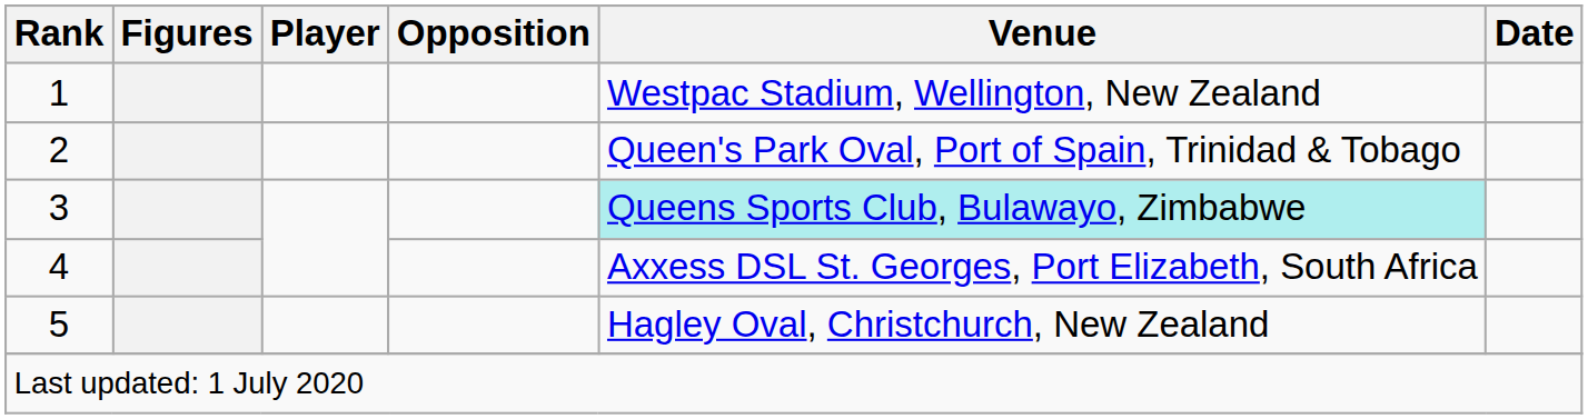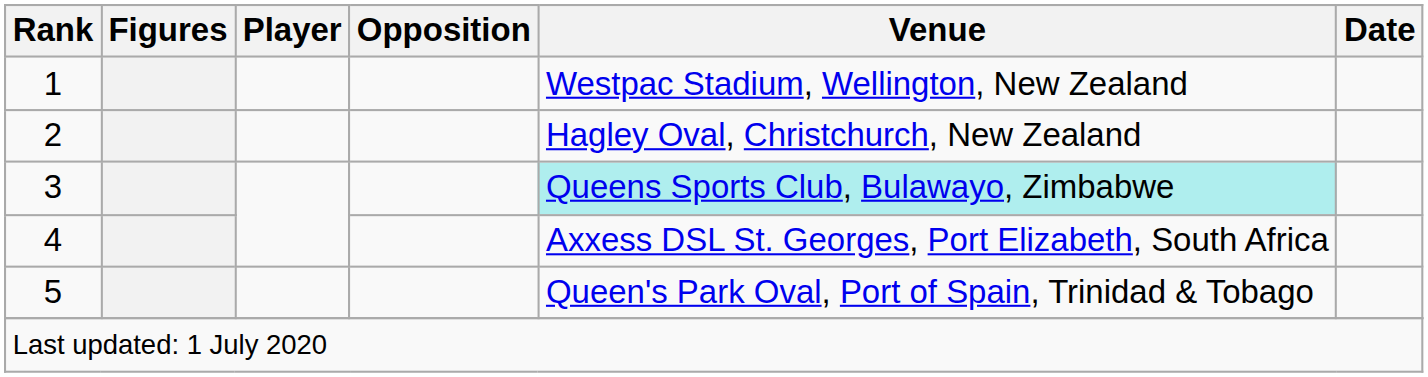 <table class="wikitable plainrowheaders sortable">
 <tr>
 <th scope=col>Rank</th>
 <th scope=col>Figures</th>
 <th scope=col>Player</th>
 <th scope=col>Opposition</th>
 <th scope=col>Venue</th>
 <th scope=col>Date</th>
 </tr>
 <tr>
 <td align=center>1</td>
 <th scope=row style=text-align:center;></th>
 <td></td>
 <td></td>
 <td><a href='#'>Westpac Stadium</a>, <a href='#'>Wellington</a>, New Zealand</td>
 <td></td>
 </tr>
 <tr>
 <td align=center>2</td>
 <th scope=row style=text-align:center;></th>
 <td></td>
 <td></td>
-<td><a href='#'>Queen's Park Oval</a>, <a href='#'>Port of Spain</a>, Trinidad & Tobago</td>
+<td><a href='#'>Hagley Oval</a>, <a href='#'>Christchurch</a>, New Zealand</td>
 <td></td>
 </tr>
 <tr>
 <td align=center>3</td>
 <th scope=row style=text-align:center;></th>
 <td rowspan=2></td>
 <td></td>
 <td style="background: paleturquoise;"><a href='#'>Queens Sports Club</a>, <a href='#'>Bulawayo</a>, Zimbabwe</td>
 <td></td>
 </tr>
 <tr>
 <td align=center>4</td>
 <th scope=row style=text-align:center;></th>
 <td></td>
 <td><a href='#'>Axxess DSL St. Georges</a>, <a href='#'>Port Elizabeth</a>, South Africa</td>
 <td> </td>
 </tr>
 <tr>
 <td align=center>5</td>
 <th scope=row style=text-align:center;></th>
 <td></td>
 <td></td>
-<td><a href='#'>Hagley Oval</a>, <a href='#'>Christchurch</a>, New Zealand</td>
+<td><a href='#'>Queen's Park Oval</a>, <a href='#'>Port of Spain</a>, Trinidad & Tobago</td>
 <td></td>
 </tr>
 <tr>
 </tr>
 <tr class=sortbottom>
 <td colspan=6><small>Last updated: 1 July 2020</small></td>
 </tr>
 </table>
